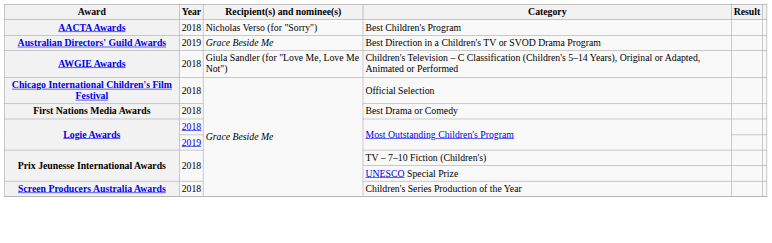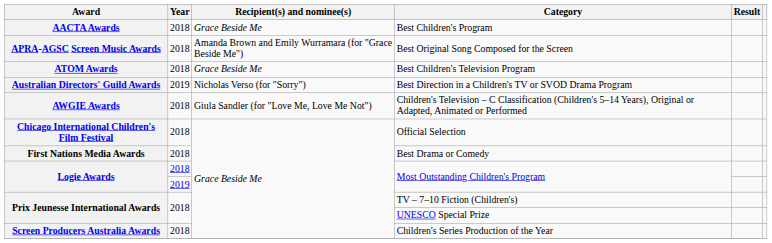 <table class="wikitable plainrowheaders sortable" style="width:99%;">
 <tr style="background:#ccc; text-align:center;">
 <th scope="col">Award</th>
 <th scope="col">Year</th>
 <th scope="col">Recipient(s) and nominee(s)</th>
 <th scope="col">Category</th>
 <th scope="col">Result</th>
 <th scope="col" class="unsortable"></th>
 </tr>
 <tr>
 <th scope="row"><a href='#'>AACTA Awards</a></th>
 <td>2018</td>
-<td data-sort-value="Verso, Nicholas (for "Sorry")">Nicholas Verso (for "Sorry")</td>
+<td data-sort-value="Grace Beside Me"><em>Grace Beside Me</em></td>
 <td>Best Children's Program</td>
+<td></td>
+<td style="text-align:center;"></td>
+</tr>
+<tr>
+<th scope="row"><a href='#'>APRA</a>-<a href='#'>AGSC</a> <a href='#'>Screen Music Awards</a></th>
+<td>2018</td>
+<td data-sort-value="Brown, Amanda & Wurramara, Emily (for "Grace Beside Me")">Amanda Brown and Emily Wurramara (for "Grace Beside Me")</td>
+<td>Best Original Song Composed for the Screen</td>
+<td></td>
+<td style="text-align:center;"></td>
+</tr>
+<tr>
+<th scope="row"><a href='#'>ATOM Awards</a></th>
+<td>2018</td>
+<td data-sort-value="Grace Beside Me"><em>Grace Beside Me</em></td>
+<td>Best Children's Television Program</td>
 <td></td>
 <td style="text-align:center;"></td>
 </tr>
 <tr>
 <th scope="row"><a href='#'>Australian Directors' Guild Awards</a></th>
 <td>2019</td>
-<td data-sort-value="Grace Beside Me"><em>Grace Beside Me</em></td>
+<td data-sort-value="Verso, Nicholas (for "Sorry")">Nicholas Verso (for "Sorry")</td>
 <td>Best Direction in a Children's TV or SVOD Drama Program</td>
 <td></td>
 <td style="text-align:center;"></td>
 </tr>
 <tr>
 <th scope="row"><a href='#'>AWGIE Awards</a></th>
 <td>2018</td>
 <td data-sort-value="Sandler, Giula (for "Love Me, Love Me Not")">Giula Sandler (for "Love Me, Love Me Not")</td>
 <td>Children's Television – C Classification (Children's 5–14 Years), Original or Adapted, Animated or Performed</td>
 <td></td>
 <td style="text-align:center;"></td>
 </tr>
 <tr>
 <th scope="row"><a href='#'>Chicago International Children's Film Festival</a></th>
 <td>2018</td>
 <td data-sort-value="Grace Beside Me" rowspan="7"><em>Grace Beside Me</em></td>
 <td>Official Selection</td>
 <td></td>
 <td style="text-align:center;"></td>
 </tr>
 <tr>
 <th scope="row">First Nations Media Awards</th>
 <td>2018</td>
 <td>Best Drama or Comedy</td>
 <td></td>
 <td style="text-align:center;"></td>
 </tr>
 <tr>
 <th scope="row" rowspan=2><a href='#'>Logie Awards</a></th>
 <td><a href='#'>2018</a></td>
 <td rowspan=2><a href='#'>Most Outstanding Children's Program</a></td>
 <td></td>
 <td style="text-align:center;"></td>
 </tr>
 <tr>
 <td><a href='#'>2019</a></td>
 <td></td>
 <td style="text-align:center;"></td>
 </tr>
 <tr>
 <th scope="row" rowspan="2">Prix Jeunesse International Awards</th>
 <td rowspan="2">2018</td>
 <td>TV – 7–10 Fiction (Children's)</td>
 <td></td>
 <td style="text-align:center;"></td>
 </tr>
 <tr>
 <td><a href='#'>UNESCO</a> Special Prize</td>
 <td></td>
 <td style="text-align:center;"></td>
 </tr>
 <tr>
 <th scope="row"><a href='#'>Screen Producers Australia Awards</a></th>
 <td>2018</td>
 <td>Children's Series Production of the Year</td>
 <td></td>
 <td style="text-align:center;"></td>
 </tr>
 <tr>
 </tr>
 </table>
